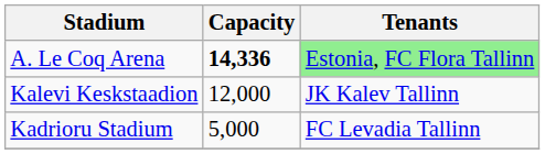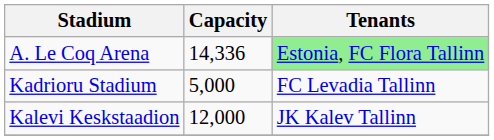 <table class="wikitable sortable">
 <tr>
 <th>Stadium</th>
 <th>Capacity</th>
 <th>Tenants</th>
 </tr>
 <tr>
 <td><a href='#'>A. Le Coq Arena</a></td>
-<td><strong>14,336</strong></td>
+<td>14,336</td>
 <td style="background: lightgreen;"><a href='#'>Estonia</a>, <a href='#'>FC Flora Tallinn</a></td>
+</tr>
+<tr>
+<td><a href='#'>Kadrioru Stadium</a></td>
+<td>5,000</td>
+<td><a href='#'>FC Levadia Tallinn</a></td>
 </tr>
 <tr>
 <td><a href='#'>Kalevi Keskstaadion</a></td>
 <td>12,000</td>
 <td><a href='#'>JK Kalev Tallinn</a></td>
 </tr>
 <tr>
-<td><a href='#'>Kadrioru Stadium</a></td>
-<td>5,000</td>
-<td><a href='#'>FC Levadia Tallinn</a></td>
-</tr>
-<tr>
 </tr>
 </table>
